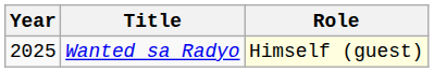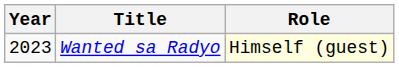 <table class="wikitable">
 <tr>
 <th>Year</th>
 <th>Title</th>
 <th>Role</th>
 </tr>
 <tr>
-<td>2025</td>
+<td>2023</td>
 <td><em><a href='#'>Wanted sa Radyo</a></em></td>
 <td style="background: lightyellow;">Himself (guest)</td>
 </tr>
 </table>
